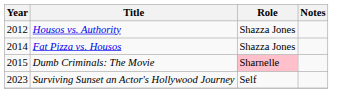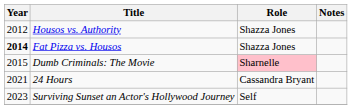 <table class="wikitable sortable">
 <tr>
 <th>Year</th>
 <th>Title</th>
 <th>Role</th>
 <th class="unsortable">Notes</th>
 </tr>
 <tr>
 <td>2012</td>
 <td><em><a href='#'>Housos vs. Authority</a></em></td>
 <td>Shazza Jones</td>
 <td></td>
 </tr>
 <tr>
-<td>2014</td>
+<td><strong>2014</strong></td>
 <td><em><a href='#'>Fat Pizza vs. Housos</a></em></td>
 <td>Shazza Jones</td>
 <td></td>
 </tr>
 <tr>
 <td>2015</td>
 <td><em>Dumb Criminals: The Movie</em></td>
 <td style="background: pink;">Sharnelle</td>
 <td></td>
 </tr>
 <tr>
+<td>2021</td>
+<td><em>24 Hours</em></td>
+<td>Cassandra Bryant</td>
+<td></td>
+</tr>
+<tr>
 <td>2023</td>
 <td><em>Surviving Sunset an Actor's Hollywood Journey</em></td>
 <td>Self</td>
 <td></td>
 </tr>
 <tr>
 </tr>
 </table>
